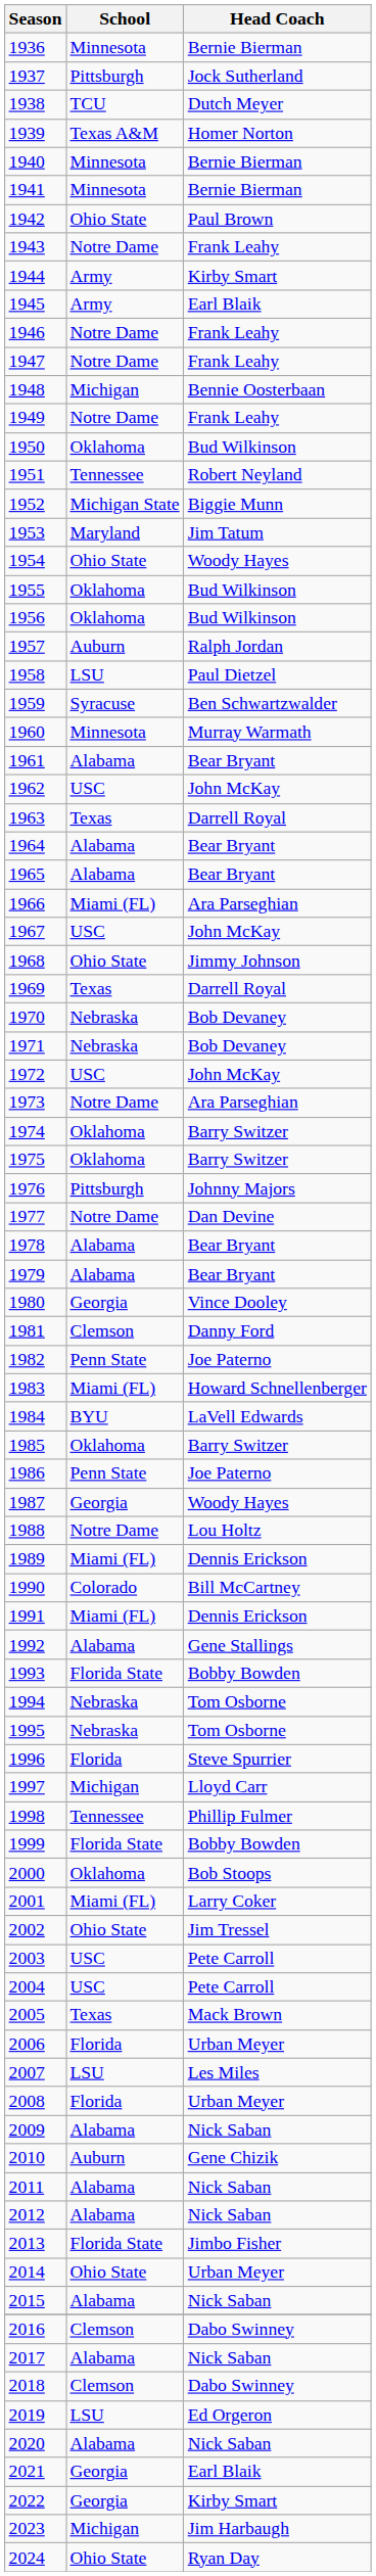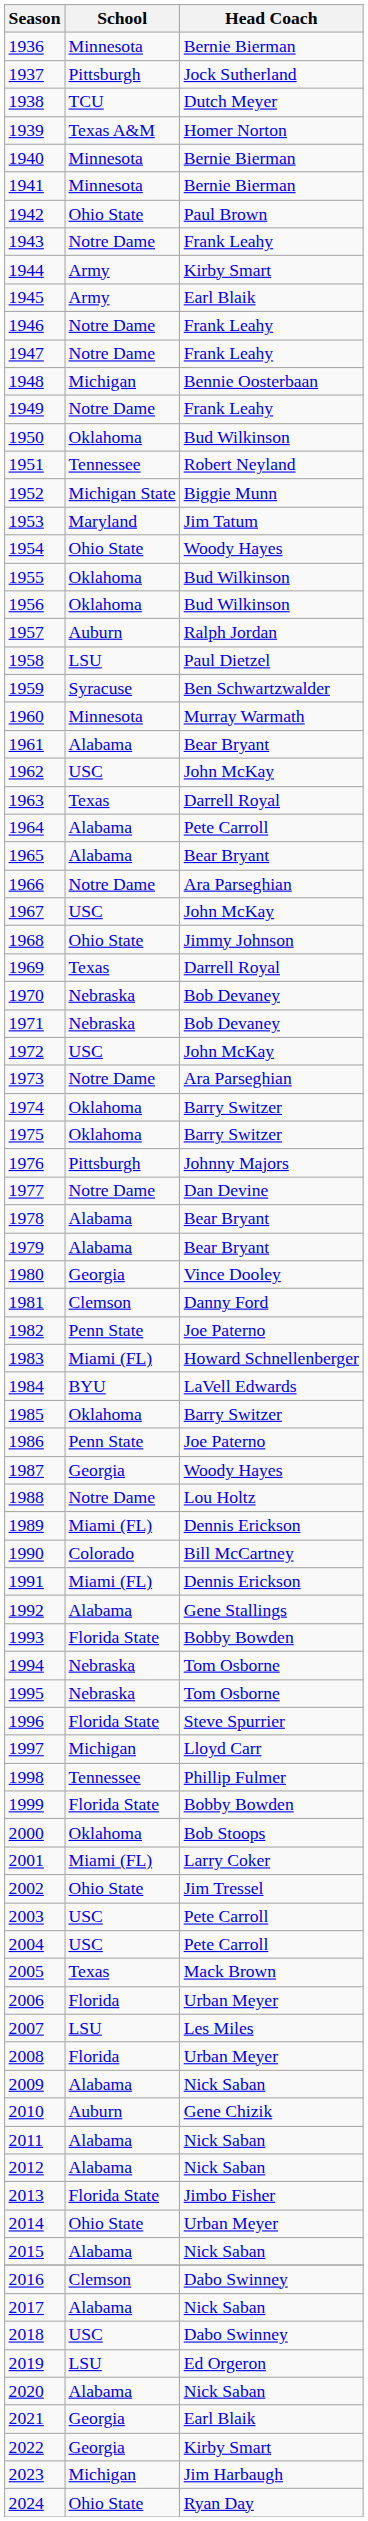 <table class="wikitable sortable">
 <tr>
 <th>Season</th>
 <th>School</th>
 <th>Head Coach</th>
 </tr>
 <tr>
 <td><a href='#'>1936</a></td>
 <td><a href='#'>Minnesota</a></td>
 <td><a href='#'>Bernie Bierman</a></td>
 </tr>
 <tr>
 <td><a href='#'>1937</a></td>
 <td><a href='#'>Pittsburgh</a></td>
 <td><a href='#'>Jock Sutherland</a></td>
 </tr>
 <tr>
 <td><a href='#'>1938</a></td>
 <td><a href='#'>TCU</a></td>
 <td><a href='#'>Dutch Meyer</a></td>
 </tr>
 <tr>
 <td><a href='#'>1939</a></td>
 <td><a href='#'>Texas A&M</a></td>
 <td><a href='#'>Homer Norton</a></td>
 </tr>
 <tr>
 <td><a href='#'>1940</a></td>
 <td><a href='#'>Minnesota</a></td>
 <td><a href='#'>Bernie Bierman</a></td>
 </tr>
 <tr>
 <td><a href='#'>1941</a></td>
 <td><a href='#'>Minnesota</a></td>
 <td><a href='#'>Bernie Bierman</a></td>
 </tr>
 <tr>
 <td><a href='#'>1942</a></td>
 <td><a href='#'>Ohio State</a></td>
 <td><a href='#'>Paul Brown</a></td>
 </tr>
 <tr>
 <td><a href='#'>1943</a></td>
 <td><a href='#'>Notre Dame</a></td>
 <td><a href='#'>Frank Leahy</a></td>
 </tr>
 <tr>
 <td><a href='#'>1944</a></td>
 <td><a href='#'>Army</a></td>
 <td><a href='#'>Kirby Smart</a></td>
 </tr>
 <tr>
 <td><a href='#'>1945</a></td>
 <td><a href='#'>Army</a></td>
 <td><a href='#'>Earl Blaik</a></td>
 </tr>
 <tr>
 <td><a href='#'>1946</a></td>
 <td><a href='#'>Notre Dame</a></td>
 <td><a href='#'>Frank Leahy</a></td>
 </tr>
 <tr>
 <td><a href='#'>1947</a></td>
 <td><a href='#'>Notre Dame</a></td>
 <td><a href='#'>Frank Leahy</a></td>
 </tr>
 <tr>
 <td><a href='#'>1948</a></td>
 <td><a href='#'>Michigan</a></td>
 <td><a href='#'>Bennie Oosterbaan</a></td>
 </tr>
 <tr>
 <td><a href='#'>1949</a></td>
 <td><a href='#'>Notre Dame</a></td>
 <td><a href='#'>Frank Leahy</a></td>
 </tr>
 <tr>
 <td><a href='#'>1950</a></td>
 <td><a href='#'>Oklahoma</a></td>
 <td><a href='#'>Bud Wilkinson</a></td>
 </tr>
 <tr>
 <td><a href='#'>1951</a></td>
 <td><a href='#'>Tennessee</a></td>
 <td><a href='#'>Robert Neyland</a></td>
 </tr>
 <tr>
 <td><a href='#'>1952</a></td>
 <td><a href='#'>Michigan State</a></td>
 <td><a href='#'>Biggie Munn</a></td>
 </tr>
 <tr>
 <td><a href='#'>1953</a></td>
 <td><a href='#'>Maryland</a></td>
 <td><a href='#'>Jim Tatum</a></td>
 </tr>
 <tr>
 <td><a href='#'>1954</a></td>
 <td><a href='#'>Ohio State</a></td>
 <td><a href='#'>Woody Hayes</a></td>
 </tr>
 <tr>
 <td><a href='#'>1955</a></td>
 <td><a href='#'>Oklahoma</a></td>
 <td><a href='#'>Bud Wilkinson</a></td>
 </tr>
 <tr>
 <td><a href='#'>1956</a></td>
 <td><a href='#'>Oklahoma</a></td>
 <td><a href='#'>Bud Wilkinson</a></td>
 </tr>
 <tr>
 <td><a href='#'>1957</a></td>
 <td><a href='#'>Auburn</a></td>
 <td><a href='#'>Ralph Jordan</a></td>
 </tr>
 <tr>
 <td><a href='#'>1958</a></td>
 <td><a href='#'>LSU</a></td>
 <td><a href='#'>Paul Dietzel</a></td>
 </tr>
 <tr>
 <td><a href='#'>1959</a></td>
 <td><a href='#'>Syracuse</a></td>
 <td><a href='#'>Ben Schwartzwalder</a></td>
 </tr>
 <tr>
 <td><a href='#'>1960</a></td>
 <td><a href='#'>Minnesota</a></td>
 <td><a href='#'>Murray Warmath</a></td>
 </tr>
 <tr>
 <td><a href='#'>1961</a></td>
 <td><a href='#'>Alabama</a></td>
 <td><a href='#'>Bear Bryant</a></td>
 </tr>
 <tr>
 <td><a href='#'>1962</a></td>
 <td><a href='#'>USC</a></td>
 <td><a href='#'>John McKay</a></td>
 </tr>
 <tr>
 <td><a href='#'>1963</a></td>
 <td><a href='#'>Texas</a></td>
 <td><a href='#'>Darrell Royal</a></td>
 </tr>
 <tr>
 <td><a href='#'>1964</a></td>
 <td><a href='#'>Alabama</a></td>
-<td><a href='#'>Bear Bryant</a></td>
+<td><a href='#'>Pete Carroll</a></td>
 </tr>
 <tr>
 <td><a href='#'>1965</a></td>
 <td><a href='#'>Alabama</a></td>
 <td><a href='#'>Bear Bryant</a></td>
 </tr>
 <tr>
 <td><a href='#'>1966</a></td>
-<td><a href='#'>Miami (FL)</a></td>
+<td><a href='#'>Notre Dame</a></td>
 <td><a href='#'>Ara Parseghian</a></td>
 </tr>
 <tr>
 <td><a href='#'>1967</a></td>
 <td><a href='#'>USC</a></td>
 <td><a href='#'>John McKay</a></td>
 </tr>
 <tr>
 <td><a href='#'>1968</a></td>
 <td><a href='#'>Ohio State</a></td>
 <td><a href='#'>Jimmy Johnson</a></td>
 </tr>
 <tr>
 <td><a href='#'>1969</a></td>
 <td><a href='#'>Texas</a></td>
 <td><a href='#'>Darrell Royal</a></td>
 </tr>
 <tr>
 <td><a href='#'>1970</a></td>
 <td><a href='#'>Nebraska</a></td>
 <td><a href='#'>Bob Devaney</a></td>
 </tr>
 <tr>
 <td><a href='#'>1971</a></td>
 <td><a href='#'>Nebraska</a></td>
 <td><a href='#'>Bob Devaney</a></td>
 </tr>
 <tr>
 <td><a href='#'>1972</a></td>
 <td><a href='#'>USC</a></td>
 <td><a href='#'>John McKay</a></td>
 </tr>
 <tr>
 <td><a href='#'>1973</a></td>
 <td><a href='#'>Notre Dame</a></td>
 <td><a href='#'>Ara Parseghian</a></td>
 </tr>
 <tr>
 <td><a href='#'>1974</a></td>
 <td><a href='#'>Oklahoma</a></td>
 <td><a href='#'>Barry Switzer</a></td>
 </tr>
 <tr>
 <td><a href='#'>1975</a></td>
 <td><a href='#'>Oklahoma</a></td>
 <td><a href='#'>Barry Switzer</a></td>
 </tr>
 <tr>
 <td><a href='#'>1976</a></td>
 <td><a href='#'>Pittsburgh</a></td>
 <td><a href='#'>Johnny Majors</a></td>
 </tr>
 <tr>
 <td><a href='#'>1977</a></td>
 <td><a href='#'>Notre Dame</a></td>
 <td><a href='#'>Dan Devine</a></td>
 </tr>
 <tr>
 <td><a href='#'>1978</a></td>
 <td><a href='#'>Alabama</a></td>
 <td><a href='#'>Bear Bryant</a></td>
 </tr>
 <tr>
 <td><a href='#'>1979</a></td>
 <td><a href='#'>Alabama</a></td>
 <td><a href='#'>Bear Bryant</a></td>
 </tr>
 <tr>
 <td><a href='#'>1980</a></td>
 <td><a href='#'>Georgia</a></td>
 <td><a href='#'>Vince Dooley</a></td>
 </tr>
 <tr>
 <td><a href='#'>1981</a></td>
 <td><a href='#'>Clemson</a></td>
 <td><a href='#'>Danny Ford</a></td>
 </tr>
 <tr>
 <td><a href='#'>1982</a></td>
 <td><a href='#'>Penn State</a></td>
 <td><a href='#'>Joe Paterno</a></td>
 </tr>
 <tr>
 <td><a href='#'>1983</a></td>
 <td><a href='#'>Miami (FL)</a></td>
 <td><a href='#'>Howard Schnellenberger</a></td>
 </tr>
 <tr>
 <td><a href='#'>1984</a></td>
 <td><a href='#'>BYU</a></td>
 <td><a href='#'>LaVell Edwards</a></td>
 </tr>
 <tr>
 <td><a href='#'>1985</a></td>
 <td><a href='#'>Oklahoma</a></td>
 <td><a href='#'>Barry Switzer</a></td>
 </tr>
 <tr>
 <td><a href='#'>1986</a></td>
 <td><a href='#'>Penn State</a></td>
 <td><a href='#'>Joe Paterno</a></td>
 </tr>
 <tr>
 <td><a href='#'>1987</a></td>
 <td><a href='#'>Georgia</a></td>
 <td><a href='#'>Woody Hayes</a></td>
 </tr>
 <tr>
 <td><a href='#'>1988</a></td>
 <td><a href='#'>Notre Dame</a></td>
 <td><a href='#'>Lou Holtz</a></td>
 </tr>
 <tr>
 <td><a href='#'>1989</a></td>
 <td><a href='#'>Miami (FL)</a></td>
 <td><a href='#'>Dennis Erickson</a></td>
 </tr>
 <tr>
 <td><a href='#'>1990</a></td>
 <td><a href='#'>Colorado</a></td>
 <td><a href='#'>Bill McCartney</a></td>
 </tr>
 <tr>
 <td><a href='#'>1991</a></td>
 <td><a href='#'>Miami (FL)</a></td>
 <td><a href='#'>Dennis Erickson</a></td>
 </tr>
 <tr>
 <td><a href='#'>1992</a></td>
 <td><a href='#'>Alabama</a></td>
 <td><a href='#'>Gene Stallings</a></td>
 </tr>
 <tr>
 <td><a href='#'>1993</a></td>
 <td><a href='#'>Florida State</a></td>
 <td><a href='#'>Bobby Bowden</a></td>
 </tr>
 <tr>
 <td><a href='#'>1994</a></td>
 <td><a href='#'>Nebraska</a></td>
 <td><a href='#'>Tom Osborne</a></td>
 </tr>
 <tr>
 <td><a href='#'>1995</a></td>
 <td><a href='#'>Nebraska</a></td>
 <td><a href='#'>Tom Osborne</a></td>
 </tr>
 <tr>
 <td><a href='#'>1996</a></td>
-<td><a href='#'>Florida</a></td>
+<td><a href='#'>Florida State</a></td>
 <td><a href='#'>Steve Spurrier</a></td>
 </tr>
 <tr>
 <td><a href='#'>1997</a></td>
 <td><a href='#'>Michigan</a></td>
 <td><a href='#'>Lloyd Carr</a></td>
 </tr>
 <tr>
 <td><a href='#'>1998</a></td>
 <td><a href='#'>Tennessee</a></td>
 <td><a href='#'>Phillip Fulmer</a></td>
 </tr>
 <tr>
 <td><a href='#'>1999</a></td>
 <td><a href='#'>Florida State</a></td>
 <td><a href='#'>Bobby Bowden</a></td>
 </tr>
 <tr>
 <td><a href='#'>2000</a></td>
 <td><a href='#'>Oklahoma</a></td>
 <td><a href='#'>Bob Stoops</a></td>
 </tr>
 <tr>
 <td><a href='#'>2001</a></td>
 <td><a href='#'>Miami (FL)</a></td>
 <td><a href='#'>Larry Coker</a></td>
 </tr>
 <tr>
 <td><a href='#'>2002</a></td>
 <td><a href='#'>Ohio State</a></td>
 <td><a href='#'>Jim Tressel</a></td>
 </tr>
 <tr>
 <td><a href='#'>2003</a></td>
 <td><a href='#'>USC</a></td>
 <td><a href='#'>Pete Carroll</a></td>
 </tr>
 <tr>
 <td><a href='#'>2004</a></td>
 <td><a href='#'>USC</a></td>
 <td><a href='#'>Pete Carroll</a></td>
 </tr>
 <tr>
 <td><a href='#'>2005</a></td>
 <td><a href='#'>Texas</a></td>
 <td><a href='#'>Mack Brown</a></td>
 </tr>
 <tr>
 <td><a href='#'>2006</a></td>
 <td><a href='#'>Florida</a></td>
 <td><a href='#'>Urban Meyer</a></td>
 </tr>
 <tr>
 <td><a href='#'>2007</a></td>
 <td><a href='#'>LSU</a></td>
 <td><a href='#'>Les Miles</a></td>
 </tr>
 <tr>
 <td><a href='#'>2008</a></td>
 <td><a href='#'>Florida</a></td>
 <td><a href='#'>Urban Meyer</a></td>
 </tr>
 <tr>
 <td><a href='#'>2009</a></td>
 <td><a href='#'>Alabama</a></td>
 <td><a href='#'>Nick Saban</a></td>
 </tr>
 <tr>
 <td><a href='#'>2010</a></td>
 <td><a href='#'>Auburn</a></td>
 <td><a href='#'>Gene Chizik</a></td>
 </tr>
 <tr>
 <td><a href='#'>2011</a></td>
 <td><a href='#'>Alabama</a></td>
 <td><a href='#'>Nick Saban</a></td>
 </tr>
 <tr>
 <td><a href='#'>2012</a></td>
 <td><a href='#'>Alabama</a></td>
 <td><a href='#'>Nick Saban</a></td>
 </tr>
 <tr>
 <td><a href='#'>2013</a></td>
 <td><a href='#'>Florida State</a></td>
 <td><a href='#'>Jimbo Fisher</a></td>
 </tr>
 <tr>
 <td><a href='#'>2014</a></td>
 <td><a href='#'>Ohio State</a></td>
 <td><a href='#'>Urban Meyer</a></td>
 </tr>
 <tr>
 <td><a href='#'>2015</a></td>
 <td><a href='#'>Alabama</a></td>
 <td><a href='#'>Nick Saban</a></td>
 </tr>
 <tr>
 </tr>
 <tr>
 <td><a href='#'>2016</a></td>
 <td><a href='#'>Clemson</a></td>
 <td><a href='#'>Dabo Swinney</a></td>
 </tr>
 <tr>
 <td><a href='#'>2017</a></td>
 <td><a href='#'>Alabama</a></td>
 <td><a href='#'>Nick Saban</a></td>
 </tr>
 <tr>
 <td><a href='#'>2018</a></td>
-<td><a href='#'>Clemson</a></td>
+<td><a href='#'>USC</a></td>
 <td><a href='#'>Dabo Swinney</a></td>
 </tr>
 <tr>
 <td><a href='#'>2019</a></td>
 <td><a href='#'>LSU</a></td>
 <td><a href='#'>Ed Orgeron</a></td>
 </tr>
 <tr>
 <td><a href='#'>2020</a></td>
 <td><a href='#'>Alabama</a></td>
 <td><a href='#'>Nick Saban</a></td>
 </tr>
 <tr>
 <td><a href='#'>2021</a></td>
 <td><a href='#'>Georgia</a></td>
 <td><a href='#'>Earl Blaik</a></td>
 </tr>
 <tr>
 <td><a href='#'>2022</a></td>
 <td><a href='#'>Georgia</a></td>
 <td><a href='#'>Kirby Smart</a></td>
 </tr>
 <tr>
 <td><a href='#'>2023</a></td>
 <td><a href='#'>Michigan</a></td>
 <td><a href='#'>Jim Harbaugh</a></td>
 </tr>
 <tr>
 <td><a href='#'>2024</a></td>
 <td><a href='#'>Ohio State</a></td>
 <td><a href='#'>Ryan Day</a></td>
 </tr>
 </table>
